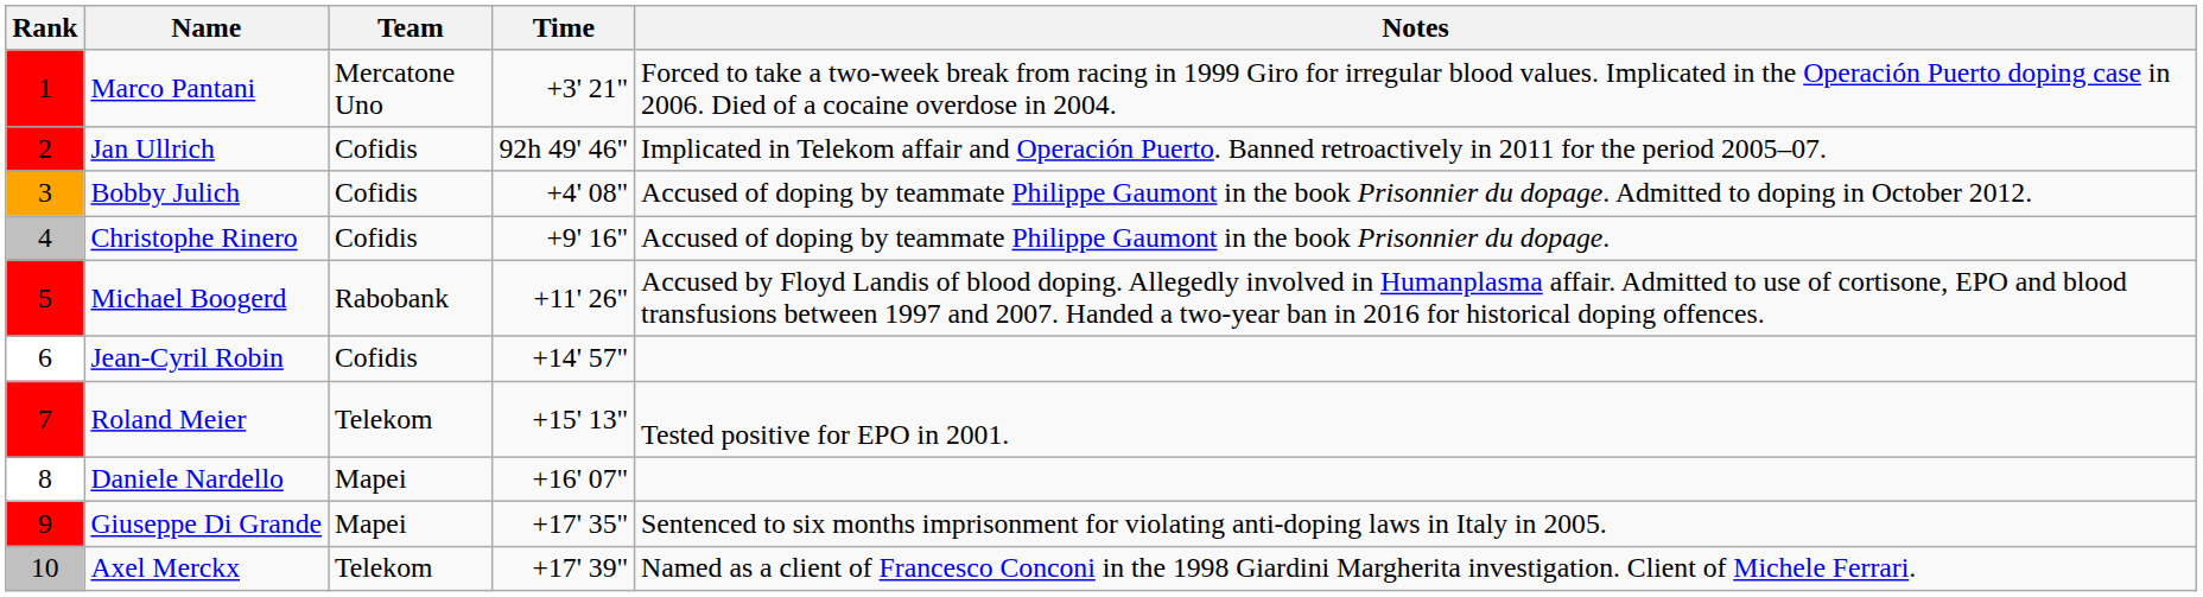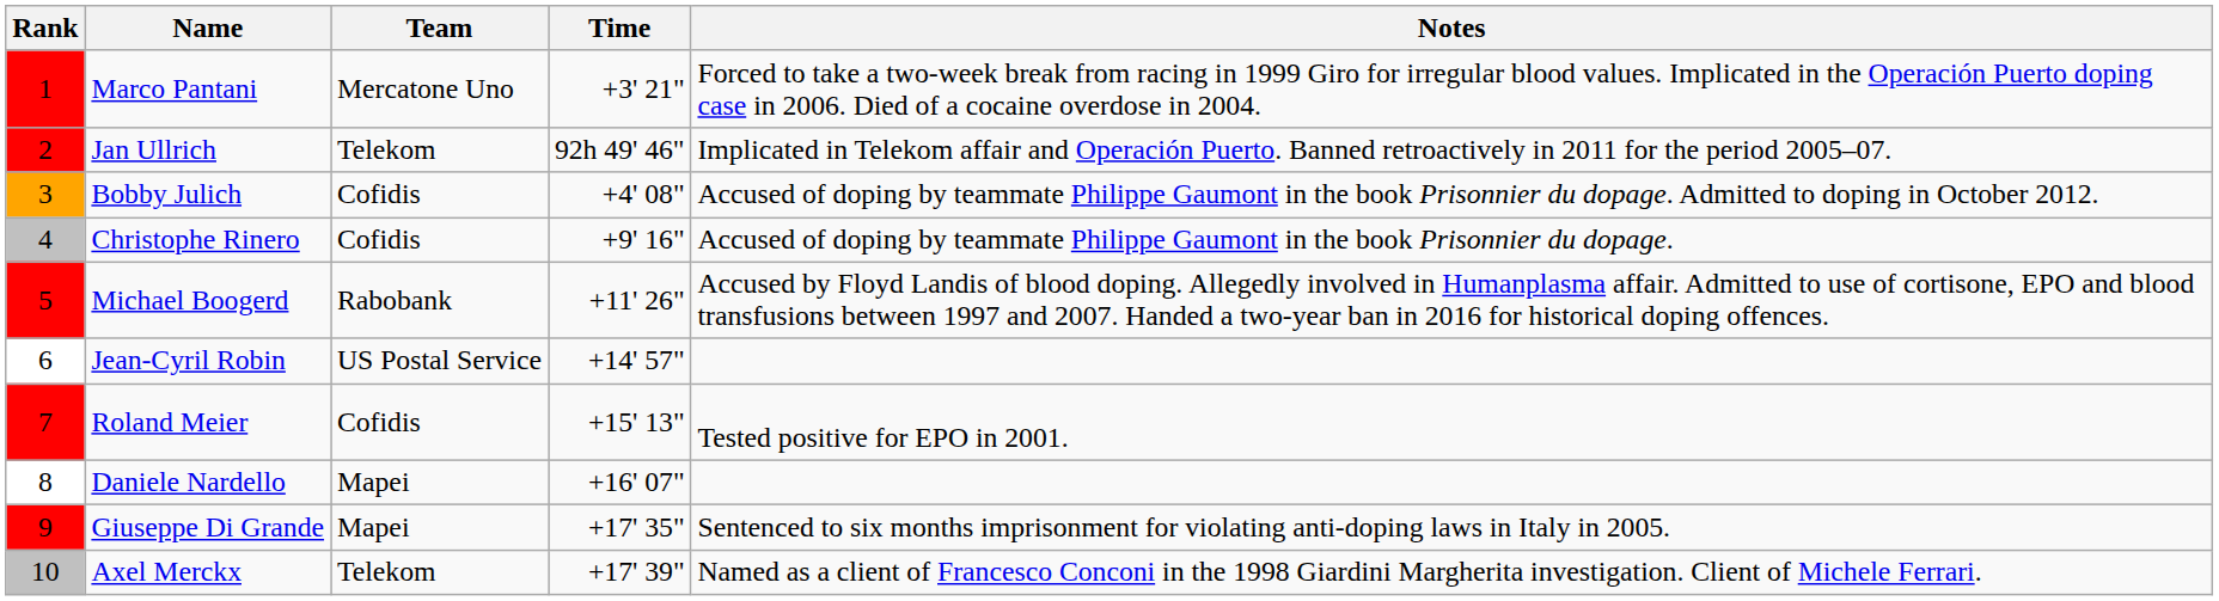 <table class="wikitable" style="margin-bottom:0px;">
 <tr>
 <th>Rank</th>
 <th>Name</th>
 <th>Team</th>
 <th>Time</th>
 <th>Notes</th>
 </tr>
 <tr>
 <td style="text-align:center;background:red">1</td>
 <td><a href='#'>Marco Pantani</a></td>
 <td>Mercatone Uno</td>
 <td align=right>+3' 21"</td>
 <td>Forced to take a two-week break from racing in 1999 Giro for irregular blood values. Implicated in the <a href='#'>Operación Puerto doping case</a> in 2006. Died of a cocaine overdose in 2004.</td>
 </tr>
 <tr>
 <td style="text-align:center;background:red">2</td>
 <td><a href='#'>Jan Ullrich</a></td>
-<td>Cofidis</td>
+<td>Telekom</td>
 <td align=right nowrap>92h 49' 46"</td>
 <td>Implicated in Telekom affair and <a href='#'>Operación Puerto</a>. Banned retroactively in 2011 for the period 2005–07.</td>
 </tr>
 <tr>
 <td style="text-align:center;background:orange;">3</td>
 <td><a href='#'>Bobby Julich</a></td>
 <td>Cofidis</td>
 <td align=right>+4' 08"</td>
 <td>Accused of doping by teammate <a href='#'>Philippe Gaumont</a> in the book <em>Prisonnier du dopage</em>. Admitted to doping in October 2012.</td>
 </tr>
 <tr>
 <td style="text-align:center;background:silver;">4</td>
 <td><a href='#'>Christophe Rinero</a></td>
 <td>Cofidis</td>
 <td align=right>+9' 16"</td>
 <td>Accused of doping by teammate <a href='#'>Philippe Gaumont</a> in the book <em>Prisonnier du dopage</em>.</td>
 </tr>
 <tr>
 <td style="text-align:center;background:red">5</td>
 <td><a href='#'>Michael Boogerd</a></td>
 <td>Rabobank</td>
 <td align=right>+11' 26"</td>
 <td>Accused by Floyd Landis of blood doping. Allegedly involved in <a href='#'>Humanplasma</a> affair. Admitted to use of cortisone, EPO and blood transfusions between 1997 and 2007. Handed a two-year ban in 2016 for historical doping offences.</td>
 </tr>
 <tr>
 <td style="text-align:center;background:white;">6</td>
 <td><a href='#'>Jean-Cyril Robin</a></td>
-<td>Cofidis</td>
+<td nowrap>US Postal Service</td>
 <td align=right>+14' 57"</td>
 </tr>
 <tr>
 <td style="text-align:center;background:red">7</td>
 <td><a href='#'>Roland Meier</a></td>
-<td>Telekom</td>
+<td>Cofidis</td>
 <td align=right>+15' 13"</td>
 <td><br>Tested positive for EPO in 2001.</td>
 </tr>
 <tr>
 <td style="text-align:center;background:white;">8</td>
 <td><a href='#'>Daniele Nardello</a></td>
 <td>Mapei</td>
 <td align=right>+16' 07"</td>
 </tr>
 <tr>
 <td style="text-align:center;background:red">9</td>
 <td nowrap><a href='#'>Giuseppe Di Grande</a></td>
 <td>Mapei</td>
 <td align=right>+17' 35"</td>
 <td>Sentenced to six months imprisonment for violating anti-doping laws in Italy in 2005.</td>
 </tr>
 <tr>
 <td style="text-align:center;background:silver;">10</td>
 <td><a href='#'>Axel Merckx</a></td>
 <td>Telekom</td>
 <td align=right>+17' 39"</td>
 <td>Named as a client of <a href='#'>Francesco Conconi</a> in the 1998 Giardini Margherita investigation. Client of <a href='#'>Michele Ferrari</a>.</td>
 </tr>
 </table>
